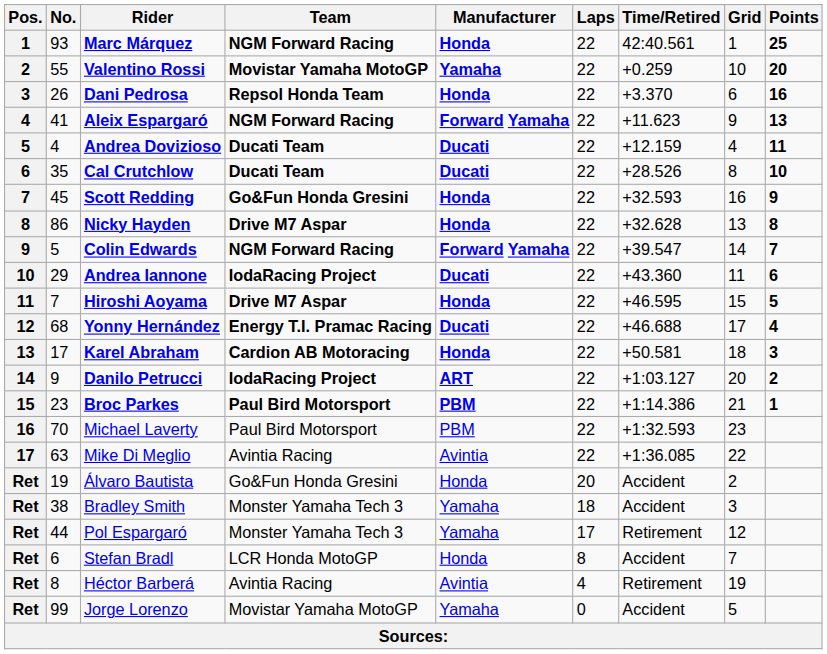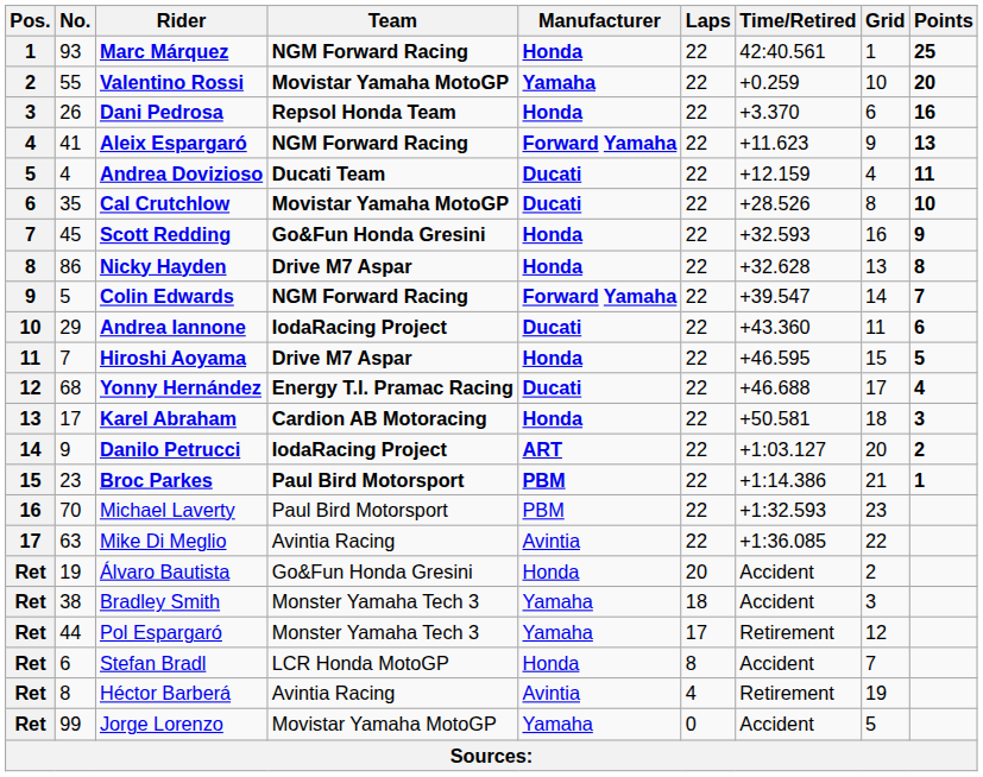 <table class="wikitable" style="font-size: 95%;">
 <tr>
 <th>Pos.</th>
 <th>No.</th>
 <th>Rider</th>
 <th>Team</th>
 <th>Manufacturer</th>
 <th>Laps</th>
 <th>Time/Retired</th>
 <th>Grid</th>
 <th>Points</th>
 </tr>
 <tr>
 <th>1</th>
 <td>93</td>
 <td> <strong><a href='#'>Marc Márquez</a></strong></td>
 <td><strong>NGM Forward Racing</strong></td>
 <td><strong><a href='#'>Honda</a></strong></td>
 <td>22</td>
 <td>42:40.561</td>
 <td>1</td>
 <td><strong>25</strong></td>
 </tr>
 <tr>
 <th>2</th>
 <td>55</td>
 <td> <strong><a href='#'>Valentino Rossi</a></strong></td>
 <td><strong>Movistar Yamaha MotoGP</strong></td>
 <td><strong><a href='#'>Yamaha</a></strong></td>
 <td>22</td>
 <td>+0.259</td>
 <td>10</td>
 <td><strong>20</strong></td>
 </tr>
 <tr>
 <th>3</th>
 <td>26</td>
 <td> <strong><a href='#'>Dani Pedrosa</a></strong></td>
 <td><strong>Repsol Honda Team</strong></td>
 <td><strong><a href='#'>Honda</a></strong></td>
 <td>22</td>
 <td>+3.370</td>
 <td>6</td>
 <td><strong>16</strong></td>
 </tr>
 <tr>
 <th>4</th>
 <td>41</td>
 <td> <strong><a href='#'>Aleix Espargaró</a></strong></td>
 <td><strong>NGM Forward Racing</strong></td>
 <td><strong><a href='#'>Forward</a> <a href='#'>Yamaha</a></strong></td>
 <td>22</td>
 <td>+11.623</td>
 <td>9</td>
 <td><strong>13</strong></td>
 </tr>
 <tr>
 <th>5</th>
 <td>4</td>
 <td> <strong><a href='#'>Andrea Dovizioso</a></strong></td>
 <td><strong>Ducati Team</strong></td>
 <td><strong><a href='#'>Ducati</a></strong></td>
 <td>22</td>
 <td>+12.159</td>
 <td>4</td>
 <td><strong>11</strong></td>
 </tr>
 <tr>
 <th>6</th>
 <td>35</td>
 <td> <strong><a href='#'>Cal Crutchlow</a></strong></td>
-<td><strong>Ducati Team</strong></td>
+<td><strong>Movistar Yamaha MotoGP</strong></td>
 <td><strong><a href='#'>Ducati</a></strong></td>
 <td>22</td>
 <td>+28.526</td>
 <td>8</td>
 <td><strong>10</strong></td>
 </tr>
 <tr>
 <th>7</th>
 <td>45</td>
 <td> <strong><a href='#'>Scott Redding</a></strong></td>
 <td><strong>Go&Fun Honda Gresini</strong></td>
 <td><strong><a href='#'>Honda</a></strong></td>
 <td>22</td>
 <td>+32.593</td>
 <td>16</td>
 <td><strong>9</strong></td>
 </tr>
 <tr>
 <th>8</th>
 <td>86</td>
 <td> <strong><a href='#'>Nicky Hayden</a></strong></td>
 <td><strong>Drive M7 Aspar</strong></td>
 <td><strong><a href='#'>Honda</a></strong></td>
 <td>22</td>
 <td>+32.628</td>
 <td>13</td>
 <td><strong>8</strong></td>
 </tr>
 <tr>
 <th>9</th>
 <td>5</td>
 <td> <strong><a href='#'>Colin Edwards</a></strong></td>
 <td><strong>NGM Forward Racing</strong></td>
 <td><strong><a href='#'>Forward</a> <a href='#'>Yamaha</a></strong></td>
 <td>22</td>
 <td>+39.547</td>
 <td>14</td>
 <td><strong>7</strong></td>
 </tr>
 <tr>
 <th>10</th>
 <td>29</td>
 <td> <strong><a href='#'>Andrea Iannone</a></strong></td>
 <td><strong>IodaRacing Project</strong></td>
 <td><strong><a href='#'>Ducati</a></strong></td>
 <td>22</td>
 <td>+43.360</td>
 <td>11</td>
 <td><strong>6</strong></td>
 </tr>
 <tr>
 <th>11</th>
 <td>7</td>
 <td> <strong><a href='#'>Hiroshi Aoyama</a></strong></td>
 <td><strong>Drive M7 Aspar</strong></td>
 <td><strong><a href='#'>Honda</a></strong></td>
 <td>22</td>
 <td>+46.595</td>
 <td>15</td>
 <td><strong>5</strong></td>
 </tr>
 <tr>
 <th>12</th>
 <td>68</td>
 <td> <strong><a href='#'>Yonny Hernández</a></strong></td>
 <td><strong>Energy T.I. Pramac Racing</strong></td>
 <td><strong><a href='#'>Ducati</a></strong></td>
 <td>22</td>
 <td>+46.688</td>
 <td>17</td>
 <td><strong>4</strong></td>
 </tr>
 <tr>
 <th>13</th>
 <td>17</td>
 <td> <strong><a href='#'>Karel Abraham</a></strong></td>
 <td><strong>Cardion AB Motoracing</strong></td>
 <td><strong><a href='#'>Honda</a></strong></td>
 <td>22</td>
 <td>+50.581</td>
 <td>18</td>
 <td><strong>3</strong></td>
 </tr>
 <tr>
 <th>14</th>
 <td>9</td>
 <td> <strong><a href='#'>Danilo Petrucci</a></strong></td>
 <td><strong>IodaRacing Project</strong></td>
 <td><strong><a href='#'>ART</a></strong></td>
 <td>22</td>
 <td>+1:03.127</td>
 <td>20</td>
 <td><strong>2</strong></td>
 </tr>
 <tr>
 <th>15</th>
 <td>23</td>
 <td> <strong><a href='#'>Broc Parkes</a></strong></td>
 <td><strong>Paul Bird Motorsport</strong></td>
 <td><strong><a href='#'>PBM</a></strong></td>
 <td>22</td>
 <td>+1:14.386</td>
 <td>21</td>
 <td><strong>1</strong></td>
 </tr>
 <tr>
 <th>16</th>
 <td>70</td>
 <td> <a href='#'>Michael Laverty</a></td>
 <td>Paul Bird Motorsport</td>
 <td><a href='#'>PBM</a></td>
 <td>22</td>
 <td>+1:32.593</td>
 <td>23</td>
 <td></td>
 </tr>
 <tr>
 <th>17</th>
 <td>63</td>
 <td> <a href='#'>Mike Di Meglio</a></td>
 <td>Avintia Racing</td>
 <td><a href='#'>Avintia</a></td>
 <td>22</td>
 <td>+1:36.085</td>
 <td>22</td>
 <td></td>
 </tr>
 <tr>
 <th>Ret</th>
 <td>19</td>
 <td> <a href='#'>Álvaro Bautista</a></td>
 <td>Go&Fun Honda Gresini</td>
 <td><a href='#'>Honda</a></td>
 <td>20</td>
 <td>Accident</td>
 <td>2</td>
 <td></td>
 </tr>
 <tr>
 <th>Ret</th>
 <td>38</td>
 <td> <a href='#'>Bradley Smith</a></td>
 <td>Monster Yamaha Tech 3</td>
 <td><a href='#'>Yamaha</a></td>
 <td>18</td>
 <td>Accident</td>
 <td>3</td>
 <td></td>
 </tr>
 <tr>
 <th>Ret</th>
 <td>44</td>
 <td> <a href='#'>Pol Espargaró</a></td>
 <td>Monster Yamaha Tech 3</td>
 <td><a href='#'>Yamaha</a></td>
 <td>17</td>
 <td>Retirement</td>
 <td>12</td>
 <td></td>
 </tr>
 <tr>
 <th>Ret</th>
 <td>6</td>
 <td> <a href='#'>Stefan Bradl</a></td>
 <td>LCR Honda MotoGP</td>
 <td><a href='#'>Honda</a></td>
 <td>8</td>
 <td>Accident</td>
 <td>7</td>
 <td></td>
 </tr>
 <tr>
 <th>Ret</th>
 <td>8</td>
 <td> <a href='#'>Héctor Barberá</a></td>
 <td>Avintia Racing</td>
 <td><a href='#'>Avintia</a></td>
 <td>4</td>
 <td>Retirement</td>
 <td>19</td>
 <td></td>
 </tr>
 <tr>
 <th>Ret</th>
 <td>99</td>
 <td> <a href='#'>Jorge Lorenzo</a></td>
 <td>Movistar Yamaha MotoGP</td>
 <td><a href='#'>Yamaha</a></td>
 <td>0</td>
 <td>Accident</td>
 <td>5</td>
 <td></td>
 </tr>
 <tr>
 <th colspan=9>Sources: </th>
 </tr>
 </table>
